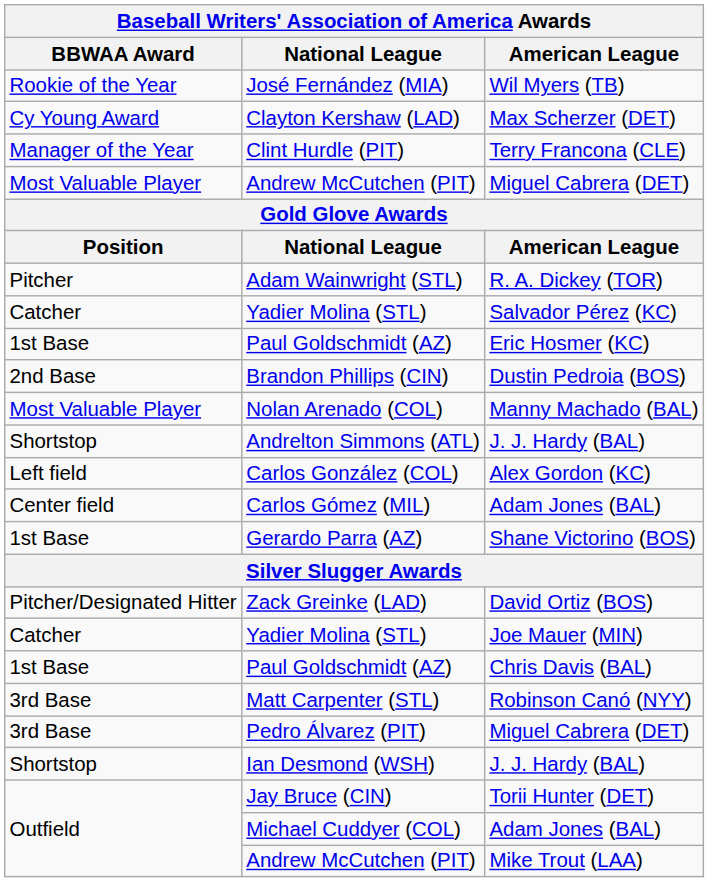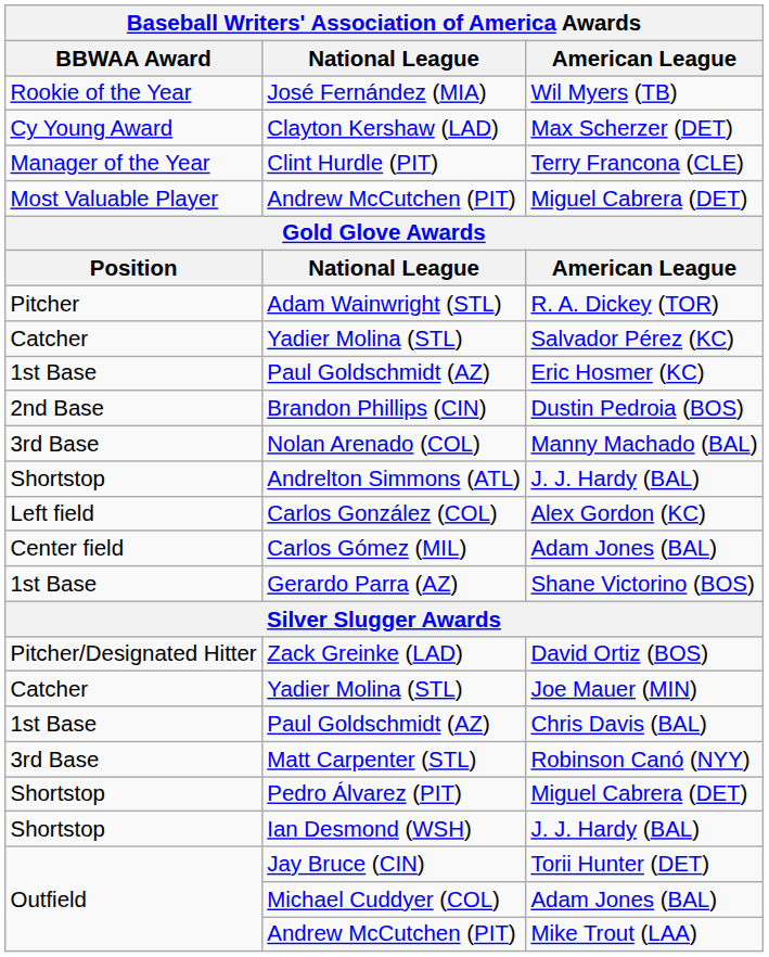 <table class="wikitable" style="font-size:90%;">
 <tr>
 <th colspan="9"><a href='#'>Baseball Writers' Association of America</a> Awards</th>
 </tr>
 <tr>
 <th>BBWAA Award</th>
 <th>National League</th>
 <th>American League</th>
 </tr>
 <tr>
 <td><a href='#'>Rookie of the Year</a></td>
 <td><a href='#'>José Fernández</a> (<a href='#'>MIA</a>)</td>
 <td><a href='#'>Wil Myers</a> (<a href='#'>TB</a>)</td>
 </tr>
 <tr>
 <td><a href='#'>Cy Young Award</a></td>
 <td><a href='#'>Clayton Kershaw</a> (<a href='#'>LAD</a>)</td>
 <td><a href='#'>Max Scherzer</a> (<a href='#'>DET</a>)</td>
 </tr>
 <tr>
 <td><a href='#'>Manager of the Year</a></td>
 <td><a href='#'>Clint Hurdle</a> (<a href='#'>PIT</a>)</td>
 <td><a href='#'>Terry Francona</a> (<a href='#'>CLE</a>)</td>
 </tr>
 <tr>
 <td><a href='#'>Most Valuable Player</a></td>
 <td><a href='#'>Andrew McCutchen</a> (<a href='#'>PIT</a>)</td>
 <td><a href='#'>Miguel Cabrera</a> (<a href='#'>DET</a>)</td>
 </tr>
 <tr>
 <th colspan="9"><a href='#'>Gold Glove Awards</a></th>
 </tr>
 <tr>
 <th>Position</th>
 <th>National League</th>
 <th>American League</th>
 </tr>
 <tr>
 <td>Pitcher</td>
 <td><a href='#'>Adam Wainwright</a> (<a href='#'>STL</a>)</td>
 <td><a href='#'>R. A. Dickey</a> (<a href='#'>TOR</a>)</td>
 </tr>
 <tr>
 <td>Catcher</td>
 <td><a href='#'>Yadier Molina</a> (<a href='#'>STL</a>)</td>
 <td><a href='#'>Salvador Pérez</a> (<a href='#'>KC</a>)</td>
 </tr>
 <tr>
 <td>1st Base</td>
 <td><a href='#'>Paul Goldschmidt</a> (<a href='#'>AZ</a>)</td>
 <td><a href='#'>Eric Hosmer</a> (<a href='#'>KC</a>)</td>
 </tr>
 <tr>
 <td>2nd Base</td>
 <td><a href='#'>Brandon Phillips</a> (<a href='#'>CIN</a>)</td>
 <td><a href='#'>Dustin Pedroia</a> (<a href='#'>BOS</a>)</td>
 </tr>
 <tr>
-<td><a href='#'>Most Valuable Player</a></td>
+<td>3rd Base</td>
 <td><a href='#'>Nolan Arenado</a> (<a href='#'>COL</a>)</td>
 <td><a href='#'>Manny Machado</a> (<a href='#'>BAL</a>)</td>
 </tr>
 <tr>
 <td>Shortstop</td>
 <td><a href='#'>Andrelton Simmons</a> (<a href='#'>ATL</a>)</td>
 <td><a href='#'>J. J. Hardy</a> (<a href='#'>BAL</a>)</td>
 </tr>
 <tr>
 <td>Left field</td>
 <td><a href='#'>Carlos González</a> (<a href='#'>COL</a>)</td>
 <td><a href='#'>Alex Gordon</a> (<a href='#'>KC</a>)</td>
 </tr>
 <tr>
 <td>Center field</td>
 <td><a href='#'>Carlos Gómez</a> (<a href='#'>MIL</a>)</td>
 <td><a href='#'>Adam Jones</a>  (<a href='#'>BAL</a>)</td>
 </tr>
 <tr>
 <td>1st Base</td>
 <td><a href='#'>Gerardo Parra</a> (<a href='#'>AZ</a>)</td>
 <td><a href='#'>Shane Victorino</a> (<a href='#'>BOS</a>)</td>
 </tr>
 <tr>
 <th colspan="9"><a href='#'>Silver Slugger Awards</a></th>
 </tr>
 <tr>
 <td>Pitcher/Designated Hitter</td>
 <td><a href='#'>Zack Greinke</a> (<a href='#'>LAD</a>)</td>
 <td><a href='#'>David Ortiz</a> (<a href='#'>BOS</a>)</td>
 </tr>
 <tr>
 <td>Catcher</td>
 <td><a href='#'>Yadier Molina</a> (<a href='#'>STL</a>)</td>
 <td><a href='#'>Joe Mauer</a> (<a href='#'>MIN</a>)</td>
 </tr>
 <tr>
 <td>1st Base</td>
 <td><a href='#'>Paul Goldschmidt</a> (<a href='#'>AZ</a>)</td>
 <td><a href='#'>Chris Davis</a> (<a href='#'>BAL</a>)</td>
 </tr>
 <tr>
 <td>3rd Base</td>
 <td><a href='#'>Matt Carpenter</a>  (<a href='#'>STL</a>)</td>
 <td><a href='#'>Robinson Canó</a>  (<a href='#'>NYY</a>)</td>
 </tr>
 <tr>
-<td>3rd Base</td>
+<td>Shortstop</td>
 <td><a href='#'>Pedro Álvarez</a> (<a href='#'>PIT</a>)</td>
 <td><a href='#'>Miguel Cabrera</a> (<a href='#'>DET</a>)</td>
 </tr>
 <tr>
 <td>Shortstop</td>
 <td><a href='#'>Ian Desmond</a>  (<a href='#'>WSH</a>)</td>
 <td><a href='#'>J. J. Hardy</a> (<a href='#'>BAL</a>)</td>
 </tr>
 <tr>
 <td rowspan="3">Outfield</td>
 <td><a href='#'>Jay Bruce</a>  (<a href='#'>CIN</a>)</td>
 <td><a href='#'>Torii Hunter</a> (<a href='#'>DET</a>)</td>
 </tr>
 <tr>
 <td><a href='#'>Michael Cuddyer</a>  (<a href='#'>COL</a>)</td>
 <td><a href='#'>Adam Jones</a>  (<a href='#'>BAL</a>)</td>
 </tr>
 <tr>
 <td><a href='#'>Andrew McCutchen</a>  (<a href='#'>PIT</a>)</td>
 <td><a href='#'>Mike Trout</a>  (<a href='#'>LAA</a>)</td>
 </tr>
 </table>
